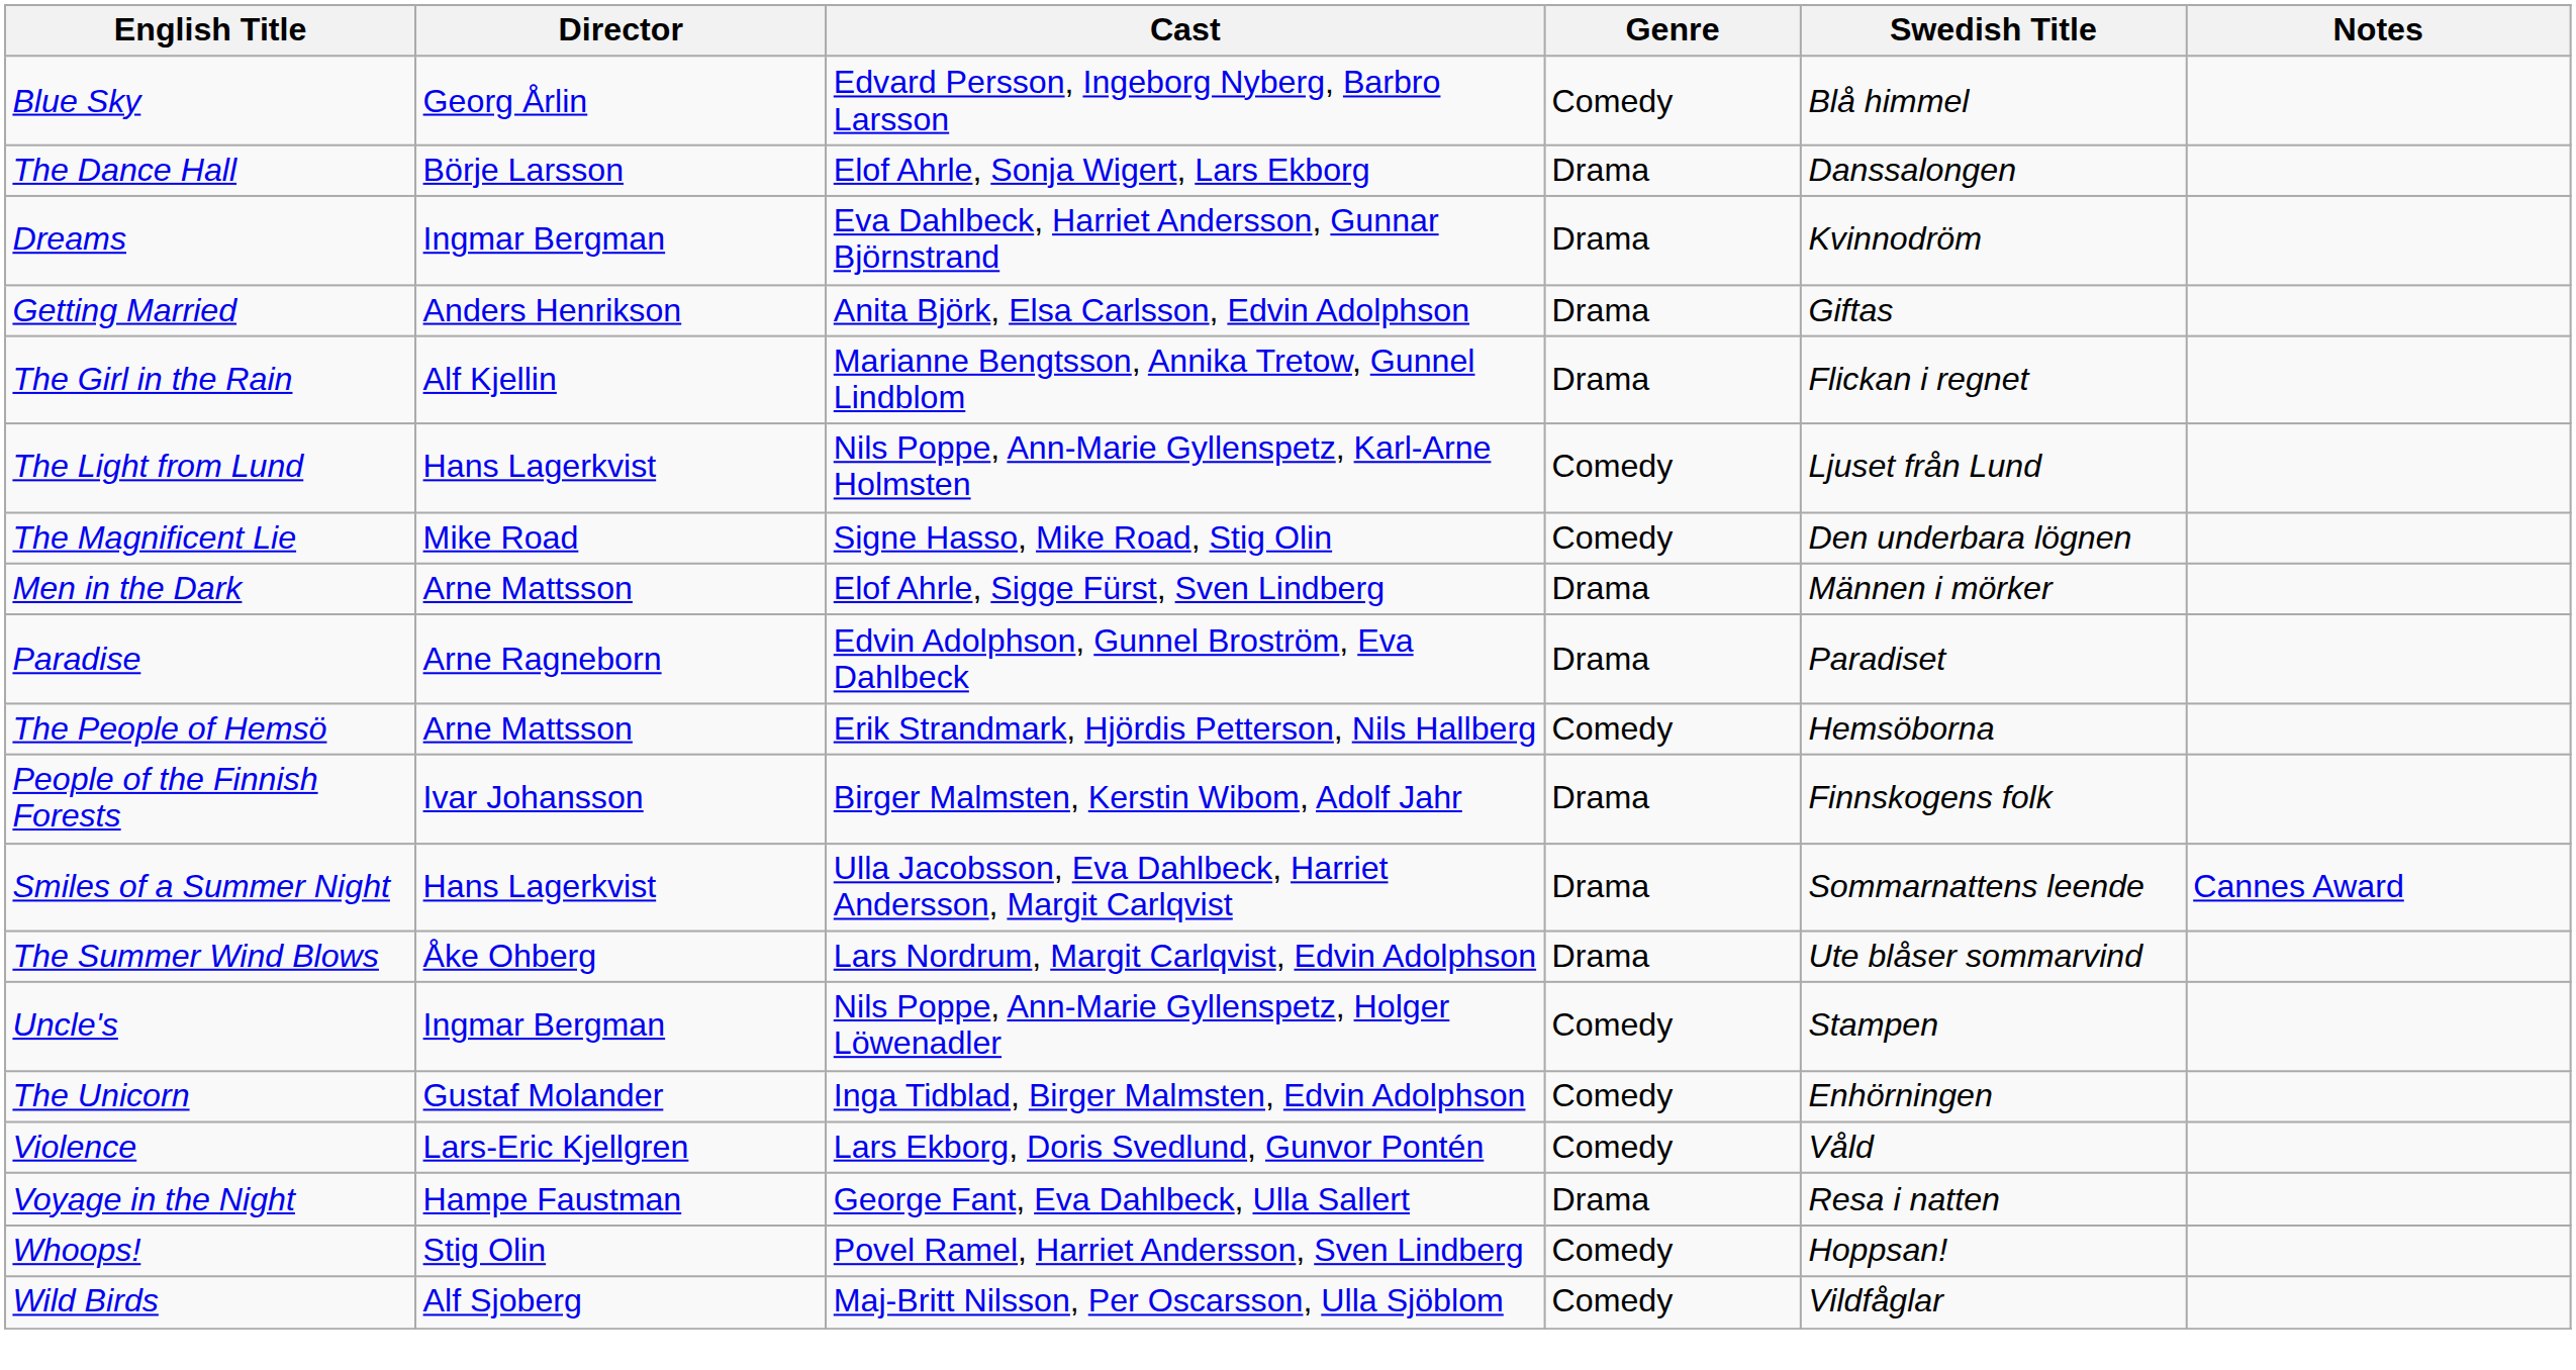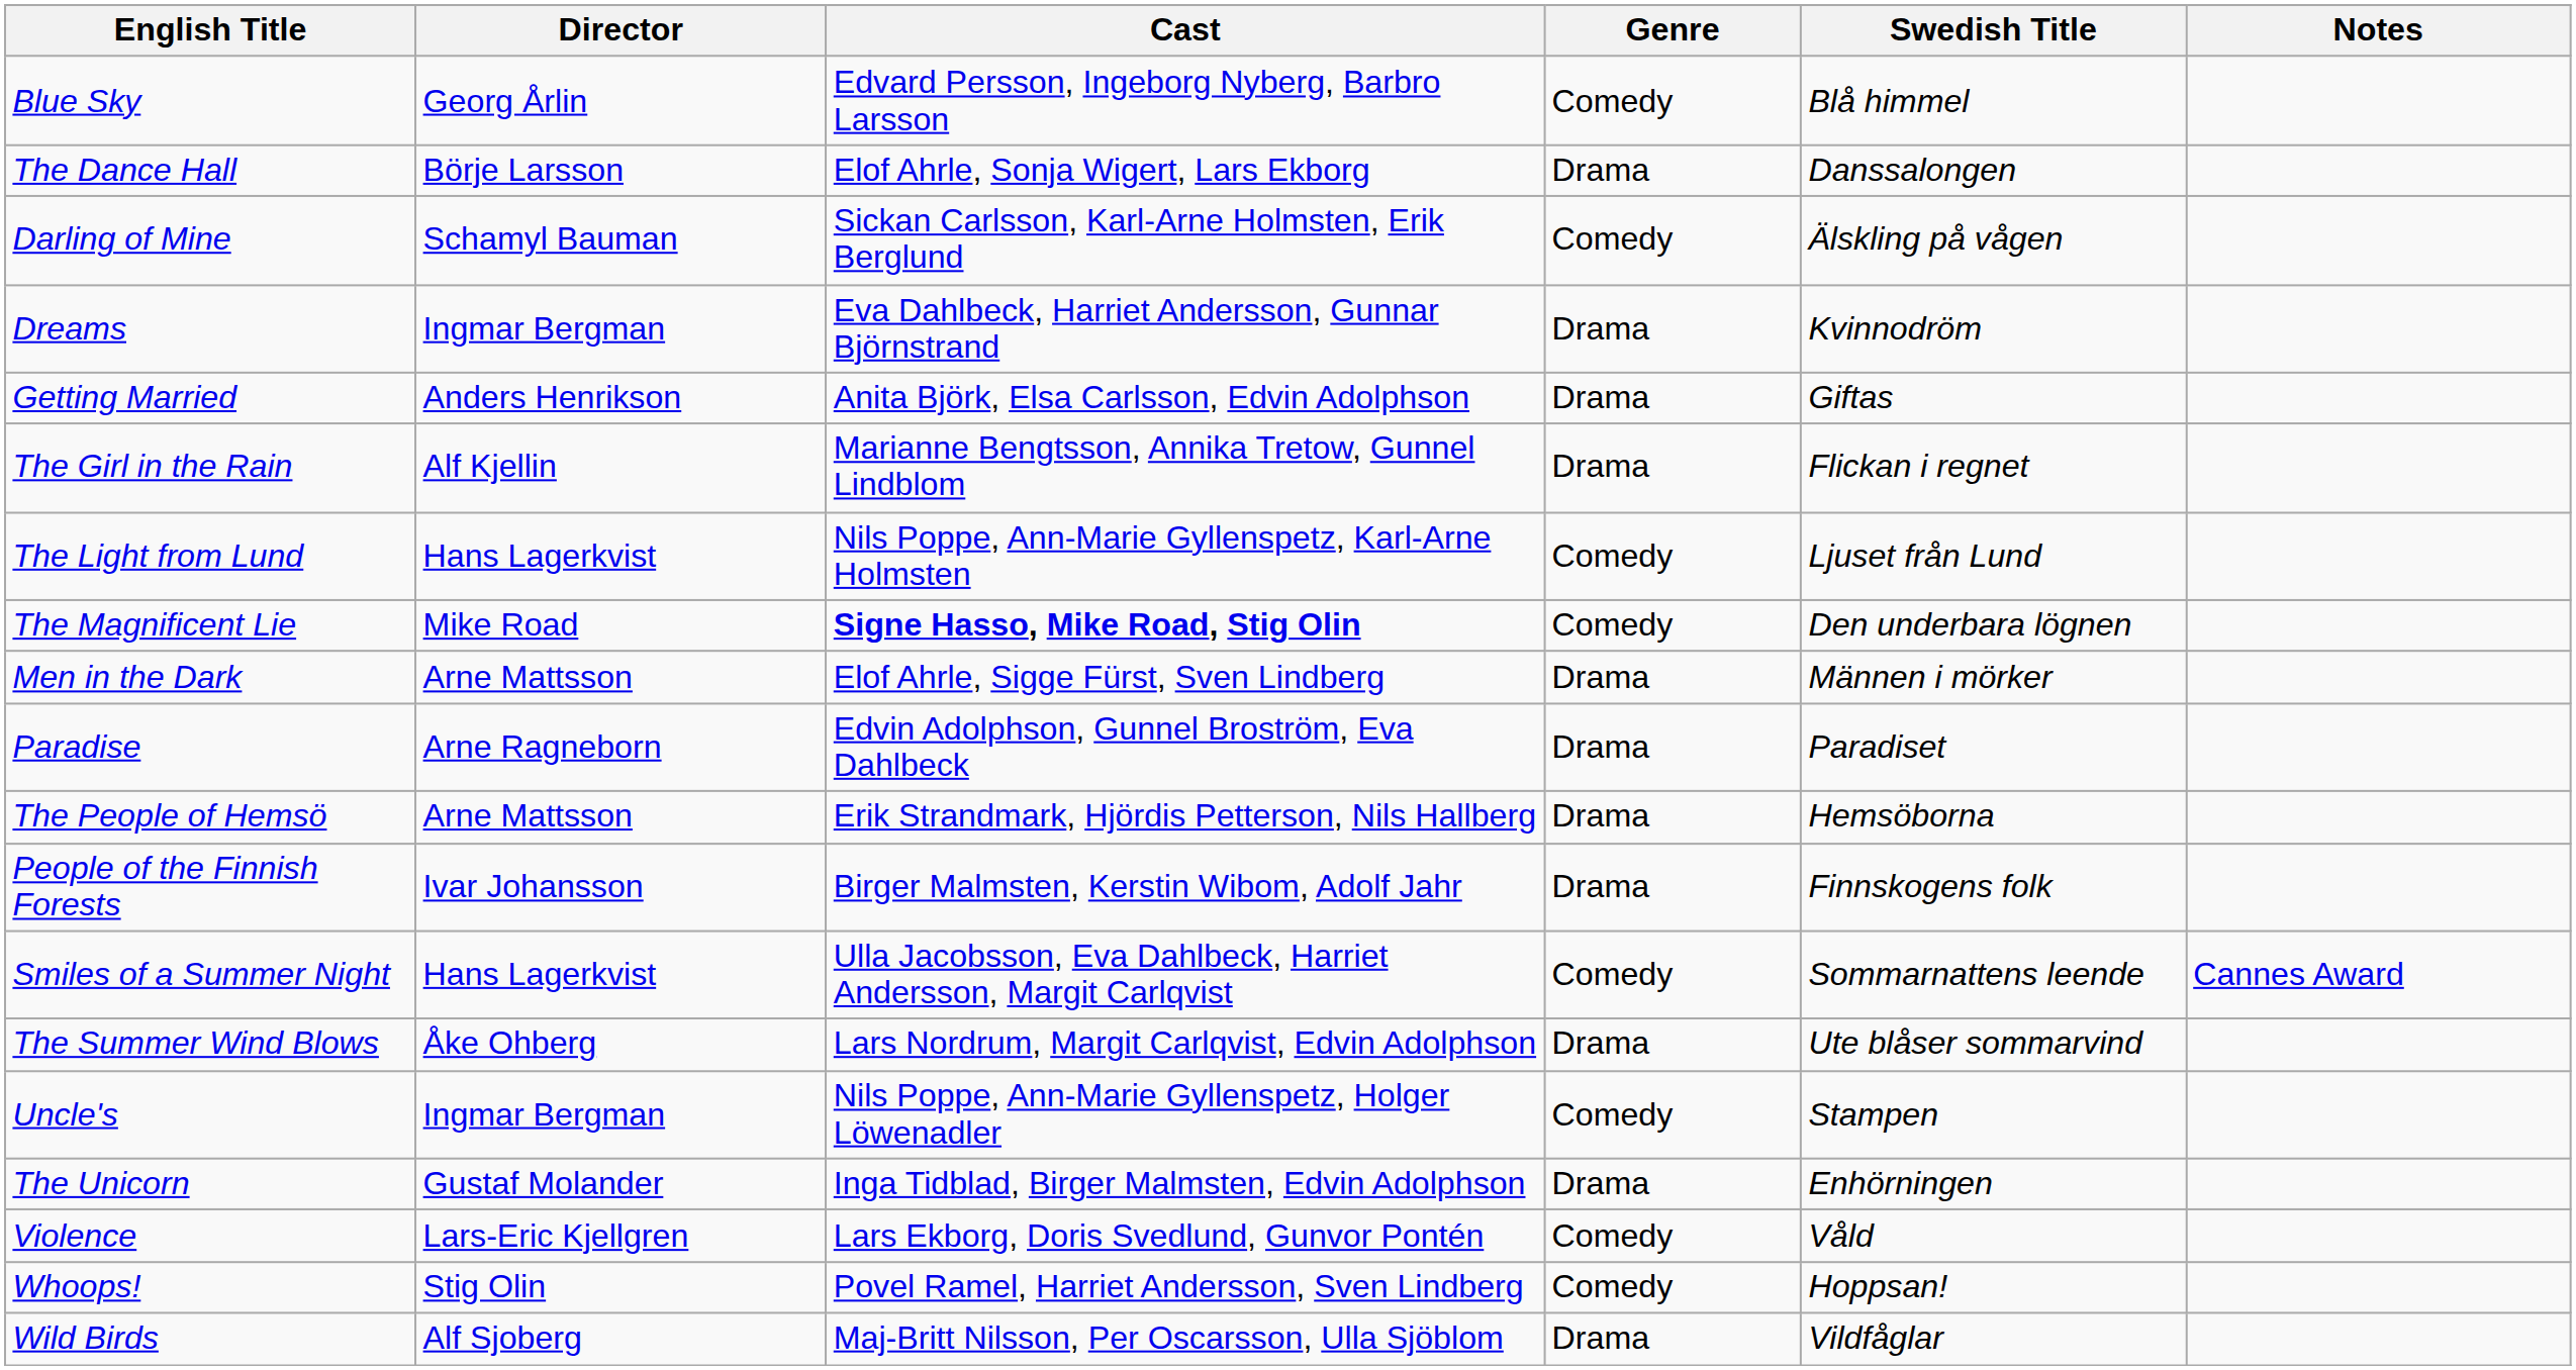 <table class="wikitable" style="width:100%;">
 <tr>
 <th style="width:16%;">English Title</th>
 <th style="width:16%;">Director</th>
 <th style="width:28%;">Cast</th>
 <th style="width:10%;">Genre</th>
 <th style="width:15%;">Swedish Title</th>
 <th style="width:15%;">Notes</th>
 </tr>
 <tr>
 <td><em><a href='#'>Blue Sky</a></em></td>
 <td><a href='#'>Georg Årlin</a></td>
 <td><a href='#'>Edvard Persson</a>, <a href='#'>Ingeborg Nyberg</a>, <a href='#'>Barbro Larsson</a></td>
 <td>Comedy</td>
 <td><em>Blå himmel</em></td>
 <td></td>
 </tr>
 <tr>
 <td><em><a href='#'>The Dance Hall</a></em></td>
 <td><a href='#'>Börje Larsson</a></td>
 <td><a href='#'>Elof Ahrle</a>, <a href='#'>Sonja Wigert</a>, <a href='#'>Lars Ekborg</a></td>
 <td>Drama</td>
 <td><em>Danssalongen</em></td>
+<td></td>
+</tr>
+<tr>
+<td><em><a href='#'>Darling of Mine</a></em></td>
+<td><a href='#'>Schamyl Bauman</a></td>
+<td><a href='#'>Sickan Carlsson</a>, <a href='#'>Karl-Arne Holmsten</a>, <a href='#'>Erik Berglund</a></td>
+<td>Comedy</td>
+<td><em>Älskling på vågen</em></td>
 <td></td>
 </tr>
 <tr>
 <td><em><a href='#'>Dreams</a></em></td>
 <td><a href='#'>Ingmar Bergman</a></td>
 <td><a href='#'>Eva Dahlbeck</a>, <a href='#'>Harriet Andersson</a>, <a href='#'>Gunnar Björnstrand</a></td>
 <td>Drama</td>
 <td><em>Kvinnodröm</em></td>
 <td></td>
 </tr>
 <tr>
 <td><em><a href='#'>Getting Married</a></em></td>
 <td><a href='#'>Anders Henrikson</a></td>
 <td><a href='#'>Anita Björk</a>, <a href='#'>Elsa Carlsson</a>, <a href='#'>Edvin Adolphson</a></td>
 <td>Drama</td>
 <td><em>Giftas</em></td>
 <td></td>
 </tr>
 <tr>
 <td><em><a href='#'>The Girl in the Rain</a></em></td>
 <td><a href='#'>Alf Kjellin</a></td>
 <td><a href='#'>Marianne Bengtsson</a>, <a href='#'>Annika Tretow</a>, <a href='#'>Gunnel Lindblom</a></td>
 <td>Drama</td>
 <td><em>Flickan i regnet</em></td>
 <td></td>
 </tr>
 <tr>
 <td><em><a href='#'>The Light from Lund</a></em></td>
 <td><a href='#'>Hans Lagerkvist</a></td>
 <td><a href='#'>Nils Poppe</a>, <a href='#'>Ann-Marie Gyllenspetz</a>, <a href='#'>Karl-Arne Holmsten</a></td>
 <td>Comedy</td>
 <td><em>Ljuset från Lund</em></td>
 <td></td>
 </tr>
 <tr>
 <td><em><a href='#'>The Magnificent Lie</a></em></td>
 <td><a href='#'>Mike Road</a></td>
-<td><a href='#'>Signe Hasso</a>, <a href='#'>Mike Road</a>, <a href='#'>Stig Olin</a></td>
+<td><strong><a href='#'>Signe Hasso</a>, <a href='#'>Mike Road</a>, <a href='#'>Stig Olin</a></strong></td>
 <td>Comedy</td>
 <td><em>Den underbara lögnen</em></td>
 <td></td>
 </tr>
 <tr>
 <td><em><a href='#'>Men in the Dark</a></em></td>
 <td><a href='#'>Arne Mattsson</a></td>
 <td><a href='#'>Elof Ahrle</a>, <a href='#'>Sigge Fürst</a>, <a href='#'>Sven Lindberg</a></td>
 <td>Drama</td>
 <td><em>Männen i mörker</em></td>
 <td></td>
 </tr>
 <tr>
 <td><em><a href='#'>Paradise</a></em></td>
 <td><a href='#'>Arne Ragneborn</a></td>
 <td><a href='#'>Edvin Adolphson</a>, <a href='#'>Gunnel Broström</a>, <a href='#'>Eva Dahlbeck</a></td>
 <td>Drama</td>
 <td><em>Paradiset</em></td>
 <td></td>
 </tr>
 <tr>
 <td><em><a href='#'>The People of Hemsö</a></em></td>
 <td><a href='#'>Arne Mattsson</a></td>
 <td><a href='#'>Erik Strandmark</a>, <a href='#'>Hjördis Petterson</a>, <a href='#'>Nils Hallberg</a></td>
-<td>Comedy</td>
+<td>Drama</td>
 <td><em>Hemsöborna</em></td>
 <td></td>
 </tr>
 <tr>
 <td><em><a href='#'>People of the Finnish Forests</a></em></td>
 <td><a href='#'>Ivar Johansson</a></td>
 <td><a href='#'>Birger Malmsten</a>, <a href='#'>Kerstin Wibom</a>, <a href='#'>Adolf Jahr</a></td>
 <td>Drama</td>
 <td><em>Finnskogens folk</em></td>
 <td></td>
 </tr>
 <tr>
 <td><em><a href='#'>Smiles of a Summer Night</a></em></td>
 <td><a href='#'>Hans Lagerkvist</a></td>
 <td><a href='#'>Ulla Jacobsson</a>, <a href='#'>Eva Dahlbeck</a>, <a href='#'>Harriet Andersson</a>, <a href='#'>Margit Carlqvist</a></td>
-<td>Drama</td>
+<td>Comedy</td>
 <td><em>Sommarnattens leende</em></td>
 <td><a href='#'>Cannes Award</a></td>
 </tr>
 <tr>
 <td><em><a href='#'>The Summer Wind Blows</a></em></td>
 <td><a href='#'>Åke Ohberg</a></td>
 <td><a href='#'>Lars Nordrum</a>, <a href='#'>Margit Carlqvist</a>, <a href='#'>Edvin Adolphson</a></td>
 <td>Drama</td>
 <td><em>Ute blåser sommarvind</em></td>
 <td></td>
 </tr>
 <tr>
 <td><em><a href='#'>Uncle's</a></em></td>
 <td><a href='#'>Ingmar Bergman</a></td>
 <td><a href='#'>Nils Poppe</a>, <a href='#'>Ann-Marie Gyllenspetz</a>, <a href='#'>Holger Löwenadler</a></td>
 <td>Comedy</td>
 <td><em>Stampen</em></td>
 <td></td>
 </tr>
 <tr>
 <td><em><a href='#'>The Unicorn</a></em></td>
 <td><a href='#'>Gustaf Molander</a></td>
 <td><a href='#'>Inga Tidblad</a>, <a href='#'>Birger Malmsten</a>, <a href='#'>Edvin Adolphson</a></td>
-<td>Comedy</td>
+<td>Drama</td>
 <td><em>Enhörningen</em></td>
 <td></td>
 </tr>
 <tr>
 <td><em><a href='#'>Violence</a></em></td>
 <td><a href='#'>Lars-Eric Kjellgren</a></td>
 <td><a href='#'>Lars Ekborg</a>, <a href='#'>Doris Svedlund</a>, <a href='#'>Gunvor Pontén</a></td>
 <td>Comedy</td>
 <td><em>Våld</em></td>
-<td></td>
-</tr>
-<tr>
-<td><em><a href='#'>Voyage in the Night</a></em></td>
-<td><a href='#'>Hampe Faustman</a></td>
-<td><a href='#'>George Fant</a>, <a href='#'>Eva Dahlbeck</a>, <a href='#'>Ulla Sallert</a></td>
-<td>Drama</td>
-<td><em> Resa i natten</em></td>
 <td></td>
 </tr>
 <tr>
 <td><em><a href='#'>Whoops!</a></em></td>
 <td><a href='#'>Stig Olin</a></td>
 <td><a href='#'>Povel Ramel</a>, <a href='#'>Harriet Andersson</a>, <a href='#'>Sven Lindberg</a></td>
 <td>Comedy</td>
 <td><em>Hoppsan!</em></td>
 <td></td>
 </tr>
 <tr>
 <td><em><a href='#'>Wild Birds</a></em></td>
 <td><a href='#'>Alf Sjoberg</a></td>
 <td><a href='#'>Maj-Britt Nilsson</a>, <a href='#'>Per Oscarsson</a>, <a href='#'>Ulla Sjöblom</a></td>
-<td>Comedy</td>
+<td>Drama</td>
 <td><em>Vildfåglar</em></td>
 <td></td>
 </tr>
 <tr>
 </tr>
 </table>
